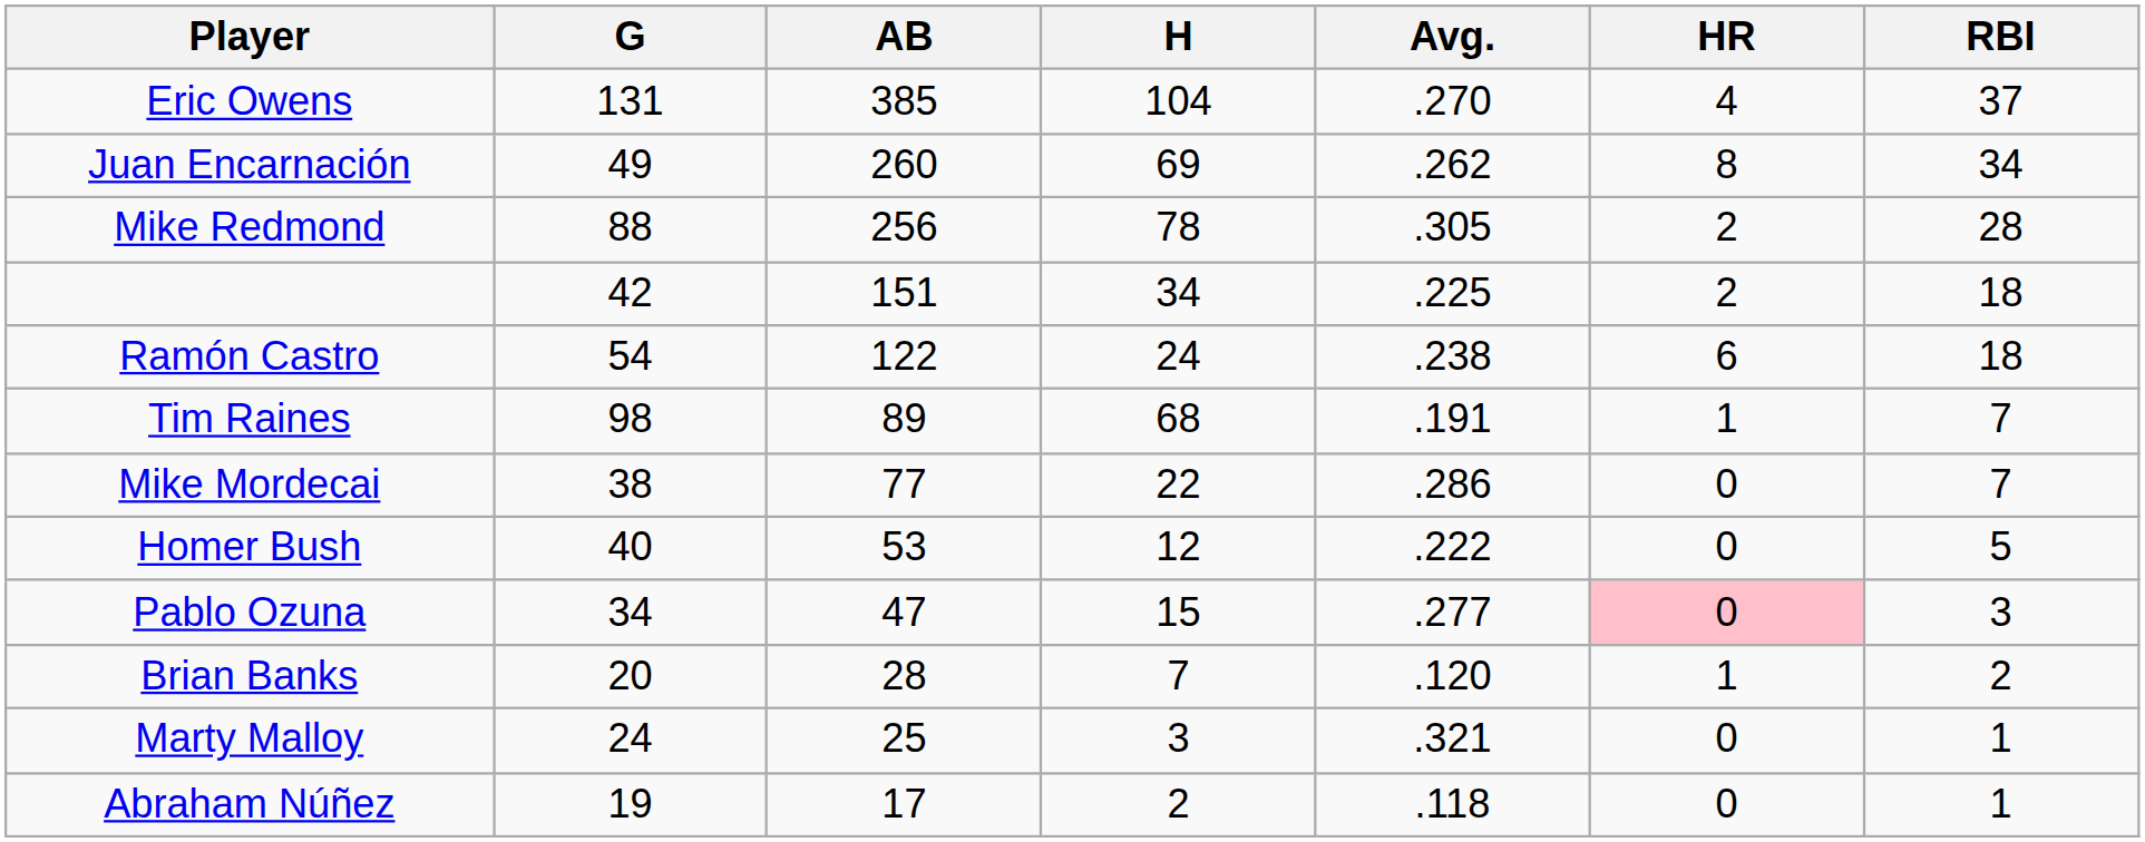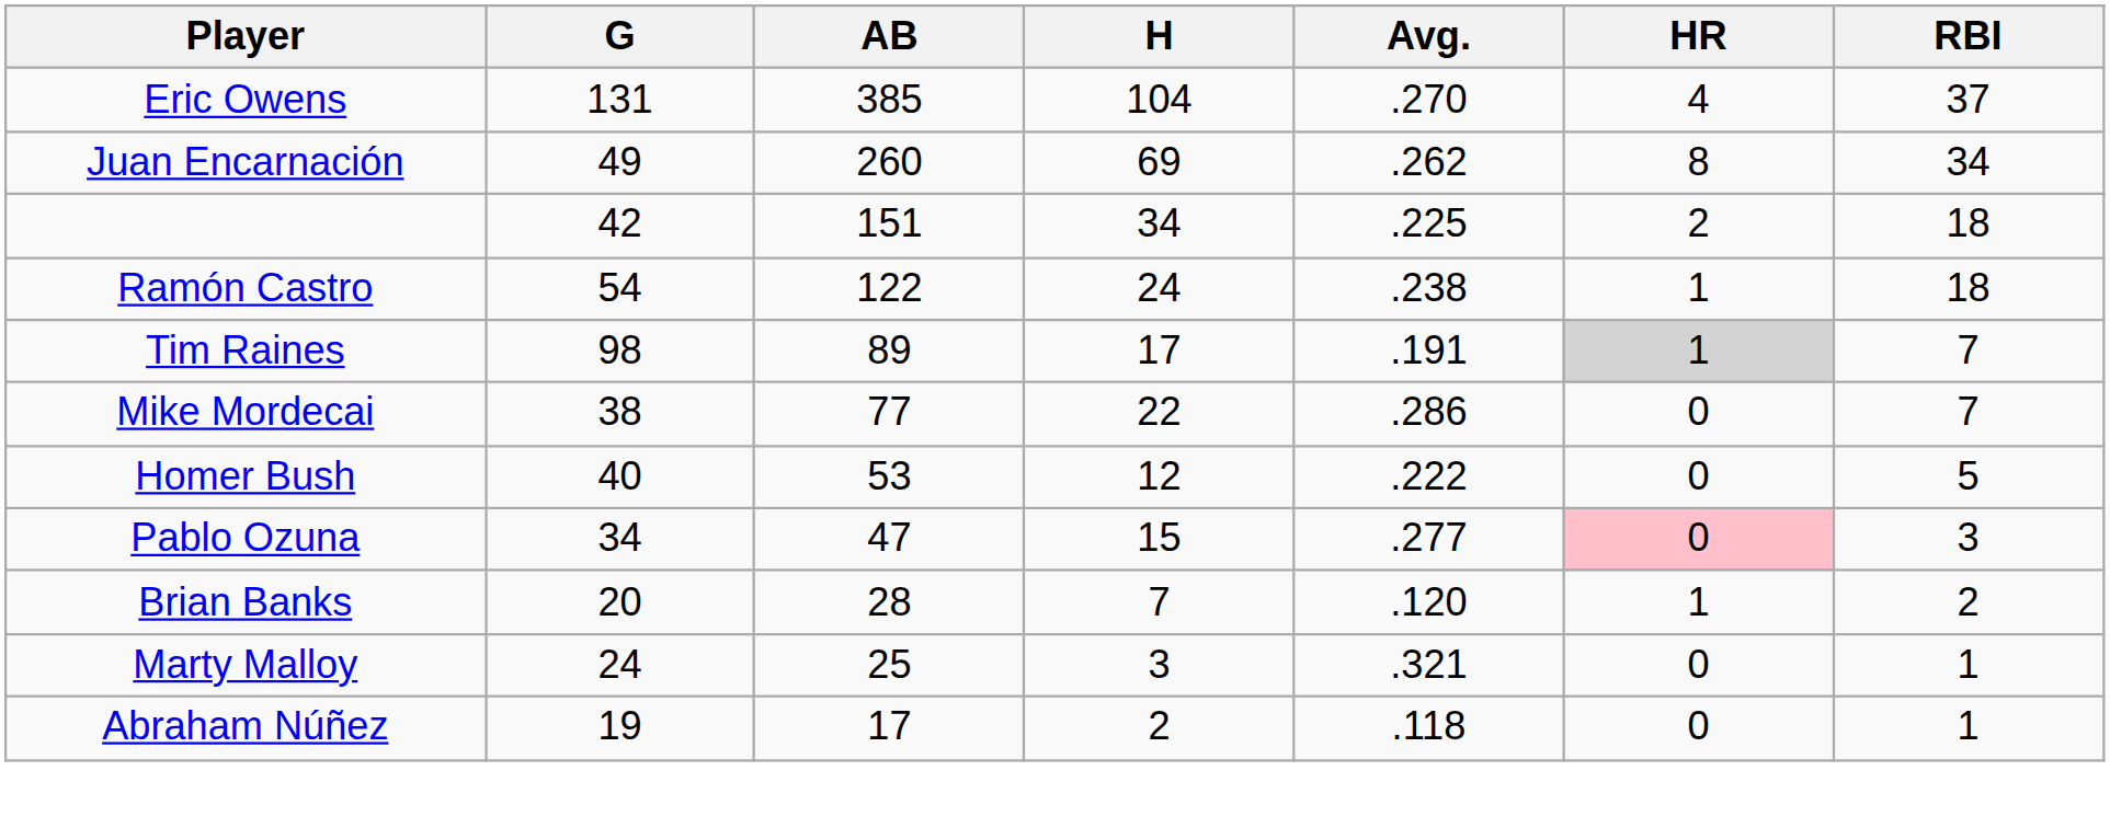 <table class="wikitable sortable">
 <tr>
 <th bgcolor="#DDDDFF" width="16%">Player</th>
 <th bgcolor="#DDDDFF" width="9%">G</th>
 <th bgcolor="#DDDDFF" width="9%">AB</th>
 <th bgcolor="#DDDDFF" width="9%">H</th>
 <th bgcolor="#DDDDFF" width="9%">Avg.</th>
 <th bgcolor="#DDDDFF" width="9%">HR</th>
 <th bgcolor="#DDDDFF" width="9%">RBI</th>
 </tr>
 <tr align="center">
 <td><a href='#'>Eric Owens</a></td>
 <td>131</td>
 <td>385</td>
 <td>104</td>
 <td>.270</td>
 <td>4</td>
 <td>37</td>
 </tr>
 <tr align=center>
 <td><a href='#'>Juan Encarnación</a></td>
 <td>49</td>
 <td>260</td>
 <td>69</td>
 <td>.262</td>
 <td>8</td>
 <td>34</td>
 </tr>
 <tr align=center>
-<td><a href='#'>Mike Redmond</a></td>
-<td>88</td>
-<td>256</td>
-<td>78</td>
-<td>.305</td>
-<td>2</td>
-<td>28</td>
-</tr>
-<tr align=center>
 <td></td>
 <td>42</td>
 <td>151</td>
 <td>34</td>
 <td>.225</td>
 <td>2</td>
 <td>18</td>
 </tr>
 <tr align="center">
 <td><a href='#'>Ramón Castro</a></td>
 <td>54</td>
 <td>122</td>
 <td>24</td>
 <td>.238</td>
-<td>6</td>
+<td>1</td>
 <td>18</td>
 </tr>
 <tr align=center>
 <td><a href='#'>Tim Raines</a></td>
 <td>98</td>
 <td>89</td>
-<td>68</td>
+<td>17</td>
 <td>.191</td>
-<td>1</td>
+<td style="background: lightgrey;">1</td>
 <td>7</td>
 </tr>
 <tr align=center>
 <td><a href='#'>Mike Mordecai</a></td>
 <td>38</td>
 <td>77</td>
 <td>22</td>
 <td>.286</td>
 <td>0</td>
 <td>7</td>
 </tr>
 <tr align=center>
 <td><a href='#'>Homer Bush</a></td>
 <td>40</td>
 <td>53</td>
 <td>12</td>
 <td>.222</td>
 <td>0</td>
 <td>5</td>
 </tr>
 <tr align=center>
 <td><a href='#'>Pablo Ozuna</a></td>
 <td>34</td>
 <td>47</td>
 <td>15</td>
 <td>.277</td>
 <td style="background: pink;">0</td>
 <td>3</td>
 </tr>
 <tr align=center>
 <td><a href='#'>Brian Banks</a></td>
 <td>20</td>
 <td>28</td>
 <td>7</td>
 <td>.120</td>
 <td>1</td>
 <td>2</td>
 </tr>
 <tr align=center>
 <td><a href='#'>Marty Malloy</a></td>
 <td>24</td>
 <td>25</td>
 <td>3</td>
 <td>.321</td>
 <td>0</td>
 <td>1</td>
 </tr>
 <tr align=center>
 <td><a href='#'>Abraham Núñez</a></td>
 <td>19</td>
 <td>17</td>
 <td>2</td>
 <td>.118</td>
 <td>0</td>
 <td>1</td>
 </tr>
 </table>
